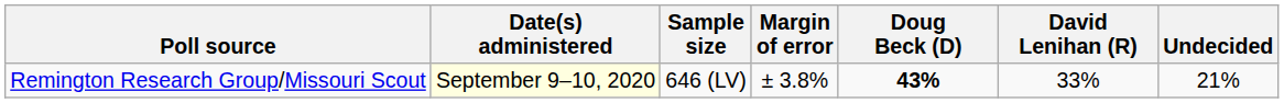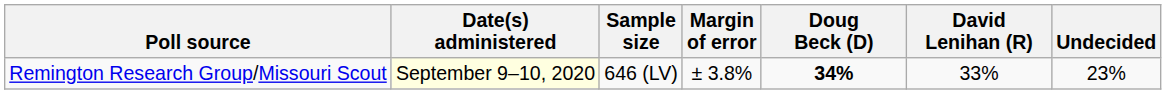 <table class="wikitable" style="font-size:90%;text-align:center;">
 <tr valign=bottom>
 <th>Poll source</th>
 <th>Date(s)<br>administered</th>
 <th>Sample<br>size</th>
 <th>Margin<br>of error</th>
 <th style="width:100px;">Doug<br>Beck (D)</th>
 <th style="width:100px;">David<br>Lenihan (R)</th>
 <th>Undecided</th>
 </tr>
 <tr>
 <td style="text-align:left;"><a href='#'>Remington Research Group</a>/<a href='#'>Missouri Scout</a></td>
 <td style="background: lightyellow;">September 9–10, 2020</td>
 <td>646 (LV)</td>
 <td>± 3.8%</td>
-<td><strong>43%</strong></td>
+<td><strong>34%</strong></td>
 <td>33%</td>
-<td>21%</td>
+<td>23%</td>
 </tr>
 </table>
